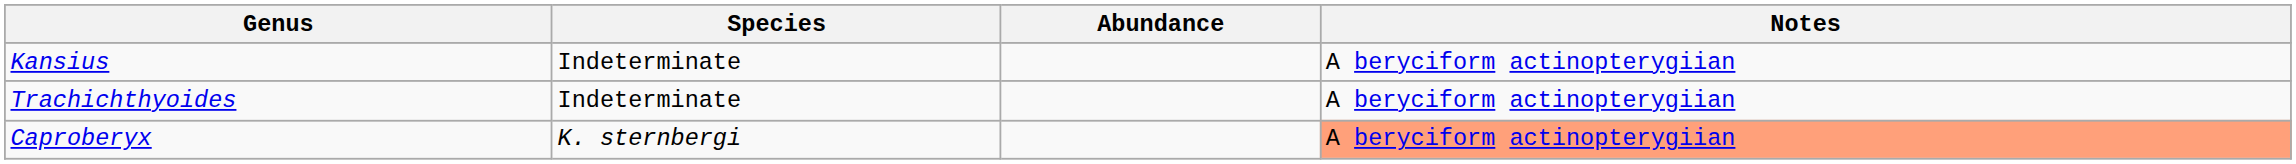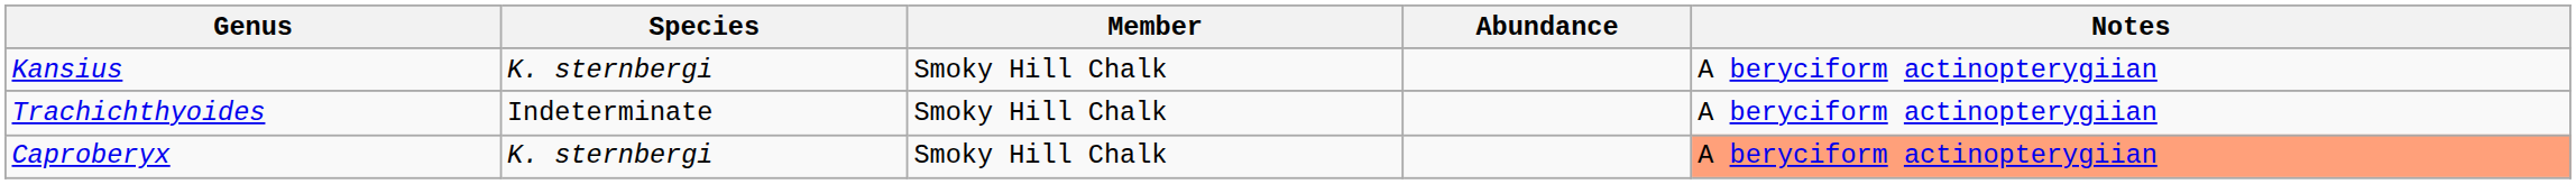 <table class="wikitable" style="margin:auto; width:100%;">
 <tr>
 <th>Genus</th>
 <th>Species</th>
+<th>Member</th>
 <th>Abundance</th>
 <th>Notes</th>
 </tr>
 <tr>
 <td><em><a href='#'>Kansius</a></em></td>
-<td>Indeterminate</td>
+<td><em>K. sternbergi</em></td>
+<td>Smoky Hill Chalk</td>
 <td></td>
 <td>A <a href='#'>beryciform</a> <a href='#'>actinopterygiian</a></td>
 </tr>
 <tr>
 <td><em><a href='#'>Trachichthyoides</a></em></td>
 <td>Indeterminate</td>
+<td>Smoky Hill Chalk</td>
 <td></td>
 <td>A <a href='#'>beryciform</a> <a href='#'>actinopterygiian</a></td>
 </tr>
 <tr>
 <td><em><a href='#'>Caproberyx</a></em></td>
 <td><em>K. sternbergi</em></td>
+<td>Smoky Hill Chalk</td>
 <td></td>
 <td style="background: lightsalmon;">A <a href='#'>beryciform</a> <a href='#'>actinopterygiian</a></td>
 </tr>
 </table>
